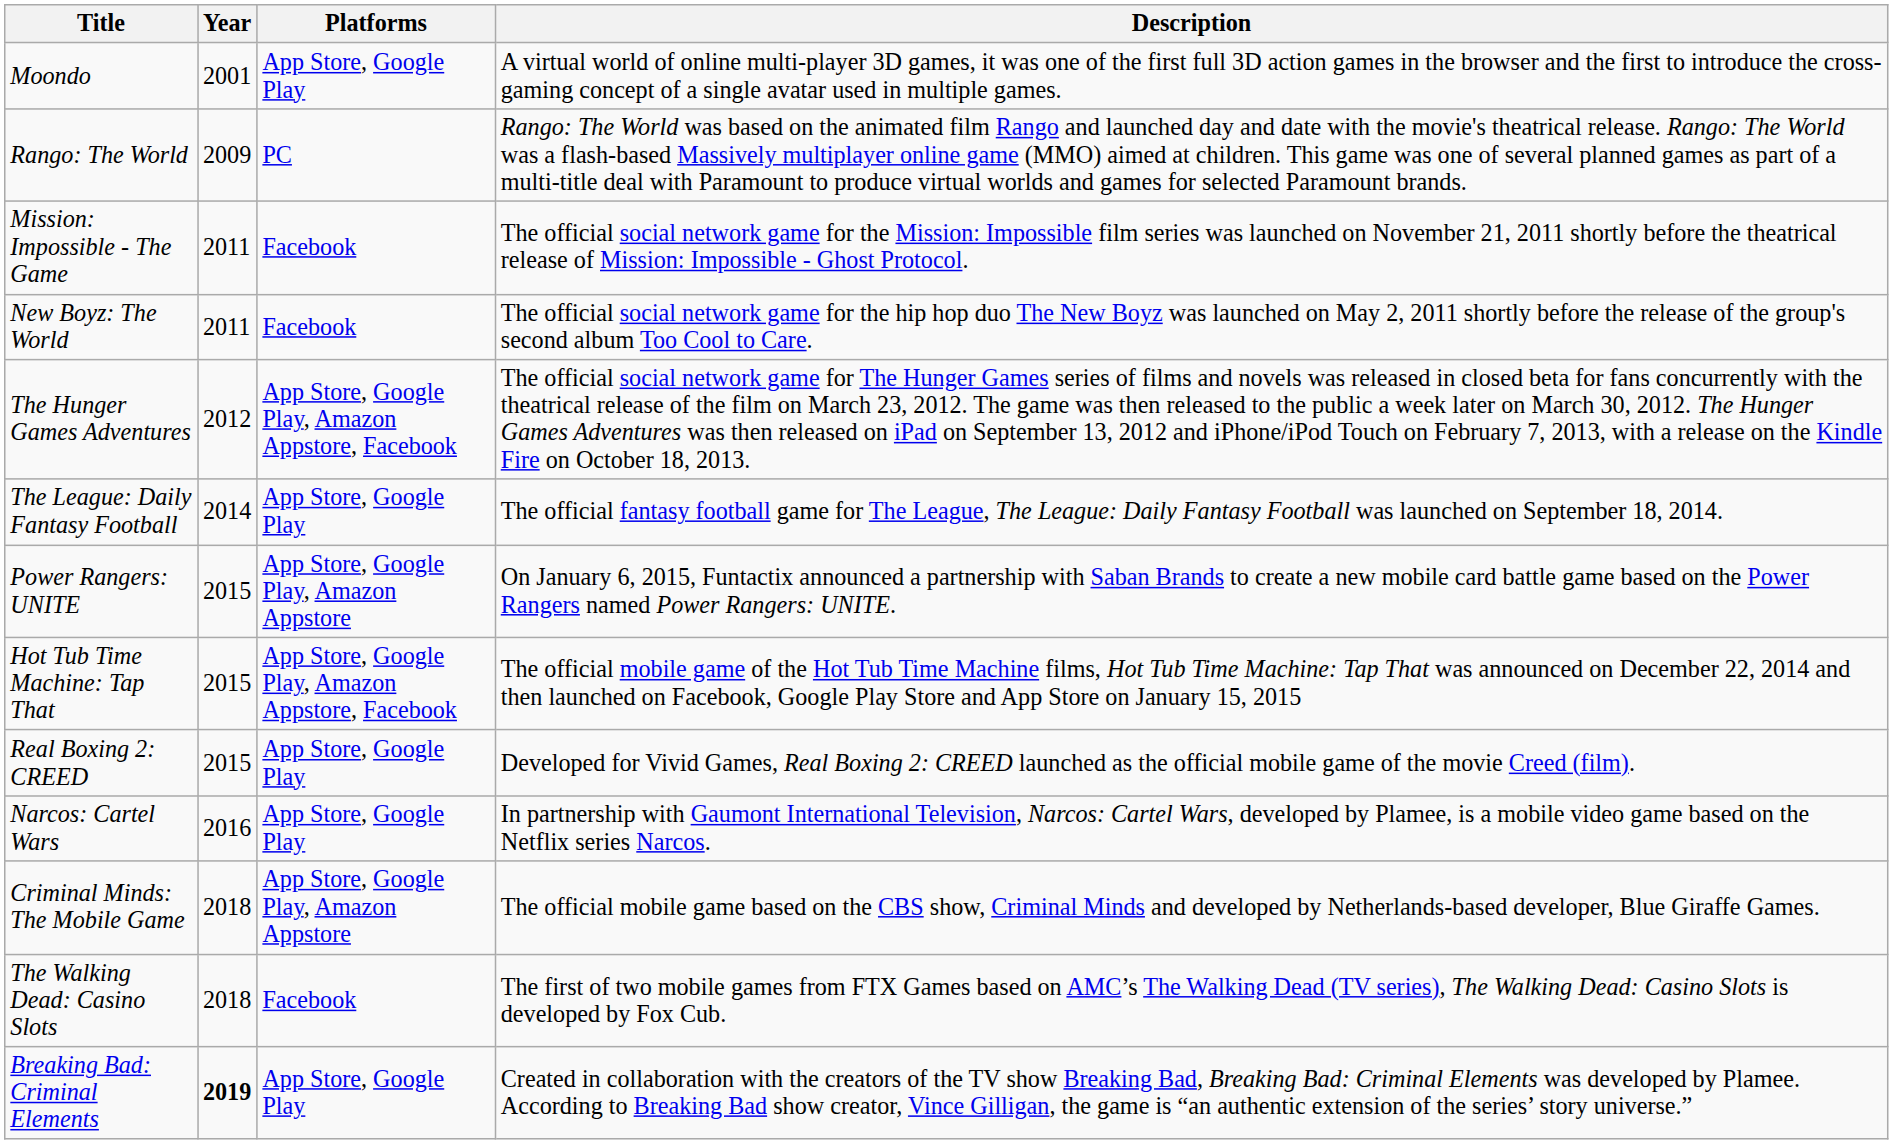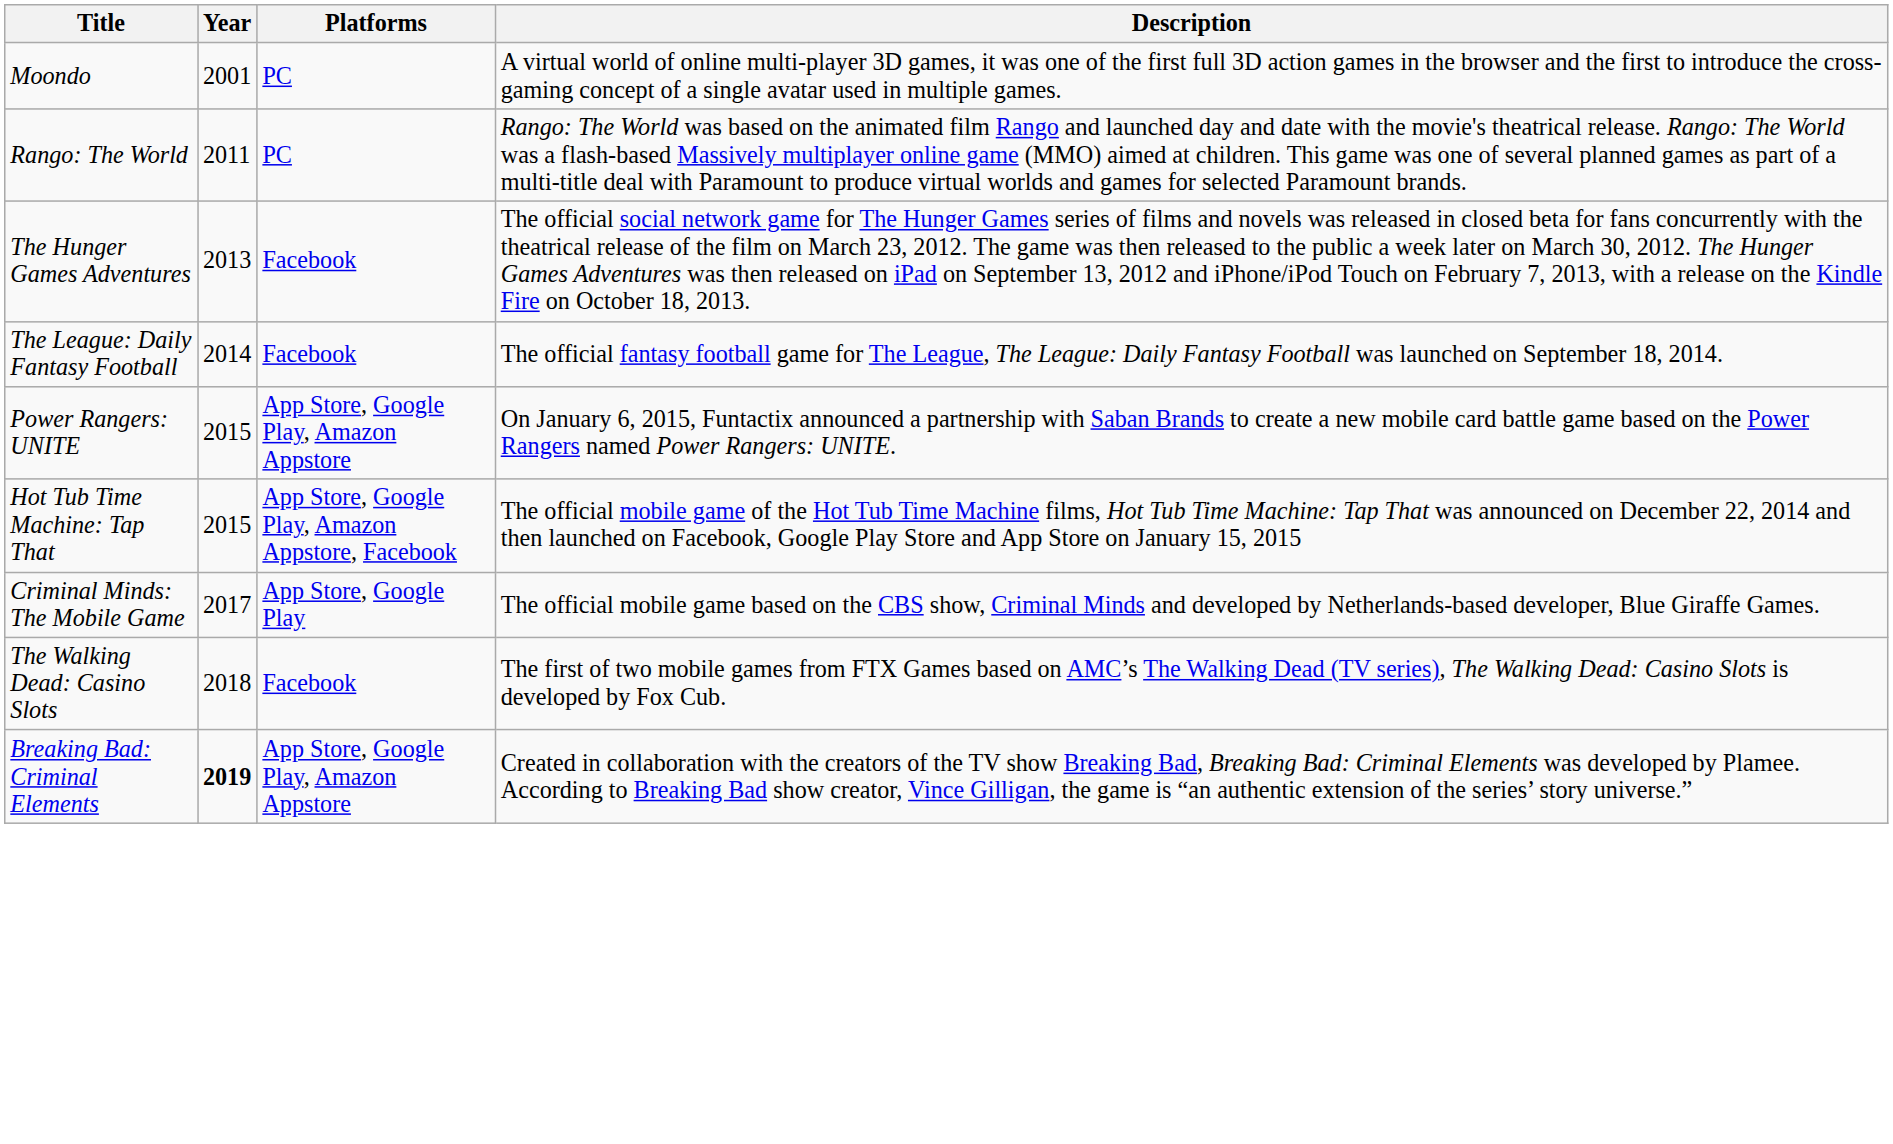 <table class="wikitable sortable">
 <tr>
 <th scope="col">Title</th>
 <th scope="col">Year</th>
 <th scope="col">Platforms</th>
 <th scope="col">Description</th>
 </tr>
 <tr>
 <td><em>Moondo</em></td>
 <td>2001</td>
-<td><a href='#'>App Store</a>, <a href='#'>Google Play</a></td>
+<td><a href='#'>PC</a></td>
 <td>A virtual world of online multi-player 3D games, it was one of the first full 3D action games in the browser and the first to introduce the cross-gaming concept of a single avatar used in multiple games.</td>
 </tr>
 <tr>
 <td><em>Rango: The World</em></td>
-<td>2009</td>
+<td>2011</td>
 <td><a href='#'>PC</a></td>
 <td><em>Rango: The World</em> was based on the animated film <a href='#'>Rango</a> and launched day and date with the movie's theatrical release. <em>Rango: The World</em> was a flash-based <a href='#'>Massively multiplayer online game</a> (MMO) aimed at children. This game was one of several planned games as part of a multi-title deal with Paramount to produce virtual worlds and games for selected Paramount brands.</td>
 </tr>
 <tr>
-<td><em>Mission: Impossible - The Game</em></td>
-<td>2011</td>
+<td><em>The Hunger Games Adventures</em></td>
+<td>2013</td>
 <td><a href='#'>Facebook</a></td>
-<td>The official <a href='#'>social network game</a> for the <a href='#'>Mission: Impossible</a> film series was launched on November 21, 2011 shortly before the theatrical release of <a href='#'>Mission: Impossible - Ghost Protocol</a>.</td>
-</tr>
-<tr>
-<td><em>New Boyz: The World</em></td>
-<td>2011</td>
-<td><a href='#'>Facebook</a></td>
-<td>The official <a href='#'>social network game</a> for the hip hop duo <a href='#'>The New Boyz</a> was launched on May 2, 2011 shortly before the release of the group's second album <a href='#'>Too Cool to Care</a>.</td>
-</tr>
-<tr>
-<td><em>The Hunger Games Adventures</em></td>
-<td>2012</td>
-<td><a href='#'>App Store</a>, <a href='#'>Google Play</a>, <a href='#'>Amazon Appstore</a>, <a href='#'>Facebook</a></td>
 <td>The official <a href='#'>social network game</a> for <a href='#'>The Hunger Games</a> series of films and novels was released in closed beta for fans concurrently with the theatrical release of the film on March 23, 2012. The game was then released to the public a week later on March 30, 2012. <em>The Hunger Games Adventures</em> was then released on <a href='#'>iPad</a> on September 13, 2012 and iPhone/iPod Touch on February 7, 2013, with a release on the <a href='#'>Kindle Fire</a> on October 18, 2013.</td>
 </tr>
 <tr>
 <td><em>The League: Daily Fantasy Football</em></td>
 <td>2014</td>
-<td><a href='#'>App Store</a>, <a href='#'>Google Play</a></td>
+<td><a href='#'>Facebook</a></td>
 <td>The official <a href='#'>fantasy football</a> game for <a href='#'>The League</a>, <em>The League: Daily Fantasy Football</em> was launched on September 18, 2014.</td>
 </tr>
 <tr>
 <td><em>Power Rangers: UNITE</em></td>
 <td>2015</td>
 <td><a href='#'>App Store</a>, <a href='#'>Google Play</a>, <a href='#'>Amazon Appstore</a></td>
 <td>On January 6, 2015, Funtactix announced a partnership with <a href='#'>Saban Brands</a> to create a new mobile card battle game based on the <a href='#'>Power Rangers</a> named <em>Power Rangers: UNITE</em>.</td>
 </tr>
 <tr>
 <td><em>Hot Tub Time Machine: Tap That</em></td>
 <td>2015</td>
 <td><a href='#'>App Store</a>, <a href='#'>Google Play</a>, <a href='#'>Amazon Appstore</a>, <a href='#'>Facebook</a></td>
 <td>The official <a href='#'>mobile game</a> of the <a href='#'>Hot Tub Time Machine</a> films, <em>Hot Tub Time Machine: Tap That</em> was announced on December 22, 2014 and then launched on Facebook, Google Play Store and App Store on January 15, 2015</td>
 </tr>
 <tr>
-<td><em>Real Boxing 2: CREED</em></td>
-<td>2015</td>
+<td><em>Criminal Minds: The Mobile Game</em></td>
+<td>2017</td>
 <td><a href='#'>App Store</a>, <a href='#'>Google Play</a></td>
-<td>Developed for Vivid Games, <em>Real Boxing 2: CREED</em> launched as the official mobile game of the movie <a href='#'>Creed (film)</a>.</td>
-</tr>
-<tr>
-<td><em>Narcos: Cartel Wars</em></td>
-<td>2016</td>
-<td><a href='#'>App Store</a>, <a href='#'>Google Play</a></td>
-<td>In partnership with <a href='#'>Gaumont International Television</a>, <em>Narcos: Cartel Wars</em>, developed by Plamee, is a mobile video game based on the Netflix series <a href='#'>Narcos</a>.</td>
-</tr>
-<tr>
-<td><em>Criminal Minds: The Mobile Game</em></td>
-<td>2018</td>
-<td><a href='#'>App Store</a>, <a href='#'>Google Play</a>, <a href='#'>Amazon Appstore</a></td>
 <td>The official mobile game based on the <a href='#'>CBS</a> show, <a href='#'>Criminal Minds</a> and developed by Netherlands-based developer, Blue Giraffe Games.</td>
 </tr>
 <tr>
 <td><em>The Walking Dead: Casino Slots</em></td>
 <td>2018</td>
 <td><a href='#'>Facebook</a></td>
 <td>The first of two mobile games from FTX Games based on <a href='#'>AMC</a>’s <a href='#'>The Walking Dead (TV series)</a>, <em>The Walking Dead: Casino Slots</em> is developed by Fox Cub.</td>
 </tr>
 <tr>
 <td><em><a href='#'>Breaking Bad: Criminal Elements</a></em></td>
 <td><strong>2019</strong></td>
-<td><a href='#'>App Store</a>, <a href='#'>Google Play</a></td>
+<td><a href='#'>App Store</a>, <a href='#'>Google Play</a>, <a href='#'>Amazon Appstore</a></td>
 <td>Created in collaboration with the creators of the TV show <a href='#'>Breaking Bad</a>, <em>Breaking Bad: Criminal Elements</em> was developed by Plamee. According to <a href='#'>Breaking Bad</a> show creator, <a href='#'>Vince Gilligan</a>, the game is “an authentic extension of the series’ story universe.” </td>
 </tr>
 </table>
